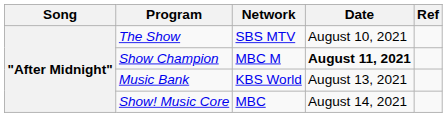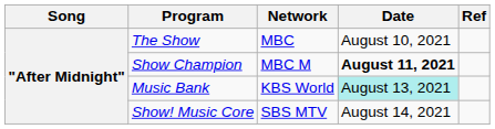 <table class="wikitable plainrowheaders">
 <tr>
 <th>Song</th>
 <th>Program</th>
 <th>Network</th>
 <th>Date</th>
 <th>Ref</th>
 </tr>
 <tr>
 <th rowspan="4" scope="row">"After Midnight"</th>
 <td><em><a href='#'>The Show</a></em></td>
-<td><a href='#'>SBS MTV</a></td>
+<td><a href='#'>MBC</a></td>
 <td>August 10, 2021</td>
 <td></td>
 </tr>
 <tr>
 <td><em><a href='#'>Show Champion</a></em></td>
 <td><a href='#'>MBC M</a></td>
 <td><strong>August 11, 2021</strong></td>
 <td></td>
 </tr>
 <tr>
 <td><a href='#'><em>Music Bank</em></a></td>
 <td><a href='#'>KBS World</a></td>
-<td>August 13, 2021</td>
+<td style="background: paleturquoise;">August 13, 2021</td>
 <td></td>
 </tr>
 <tr>
 <td><em><a href='#'>Show! Music Core</a></em></td>
-<td><a href='#'>MBC</a></td>
+<td><a href='#'>SBS MTV</a></td>
 <td>August 14, 2021</td>
 <td></td>
 </tr>
 </table>
